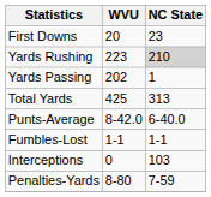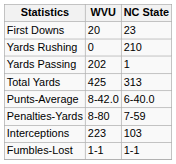 <table class="wikitable">
 <tr>
 <th>Statistics</th>
 <th>WVU</th>
 <th>NC State</th>
 </tr>
 <tr>
 <td>First Downs</td>
 <td>20</td>
 <td>23</td>
 </tr>
 <tr>
 <td>Yards Rushing</td>
-<td>223</td>
-<td style="background: lightgrey;">210</td>
+<td>0</td>
+<td>210</td>
 </tr>
 <tr>
 <td>Yards Passing</td>
 <td>202</td>
 <td>1</td>
 </tr>
 <tr>
 <td>Total Yards</td>
 <td>425</td>
 <td>313</td>
 </tr>
 <tr>
 <td>Punts-Average</td>
 <td>8-42.0</td>
 <td>6-40.0</td>
 </tr>
 <tr>
+<td>Penalties-Yards</td>
+<td>8-80</td>
+<td>7-59</td>
+</tr>
+<tr>
+<td>Interceptions</td>
+<td>223</td>
+<td>103</td>
+</tr>
+<tr>
 <td>Fumbles-Lost</td>
 <td>1-1</td>
 <td>1-1</td>
 </tr>
 <tr>
-<td>Interceptions</td>
-<td>0</td>
-<td>103</td>
-</tr>
-<tr>
-<td>Penalties-Yards</td>
-<td>8-80</td>
-<td>7-59</td>
-</tr>
-<tr>
 </tr>
 </table>
